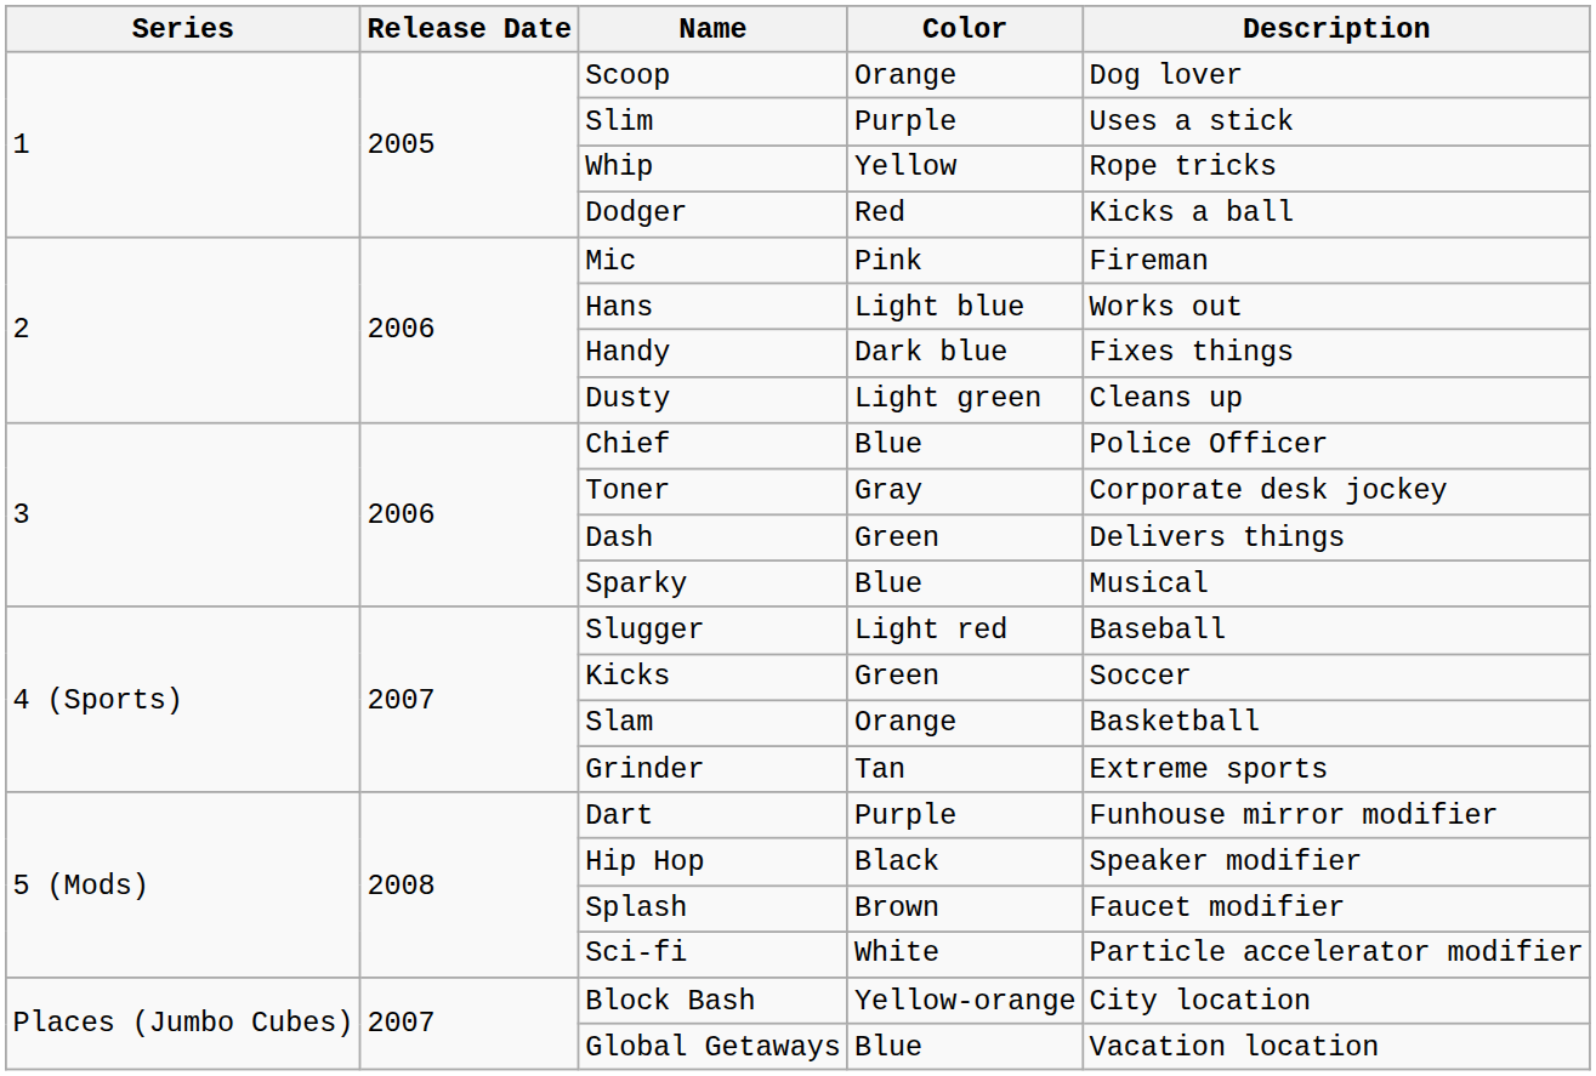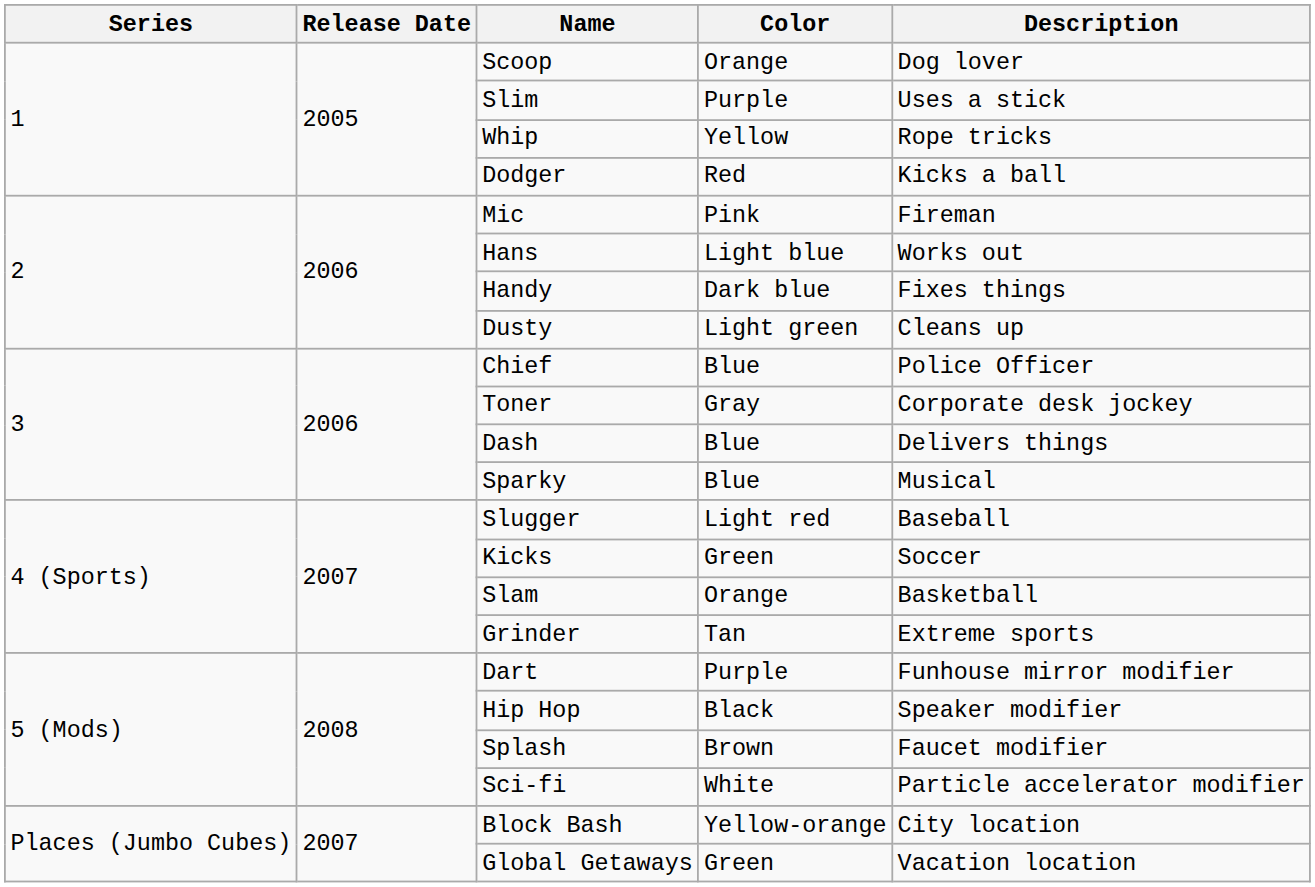 <table class="wikitable">
 <tr>
 <th>Series</th>
 <th>Release Date</th>
 <th>Name</th>
 <th>Color</th>
 <th>Description</th>
 </tr>
 <tr>
 <td rowspan="4">1</td>
 <td rowspan="4">2005</td>
 <td>Scoop</td>
 <td>Orange</td>
 <td>Dog lover</td>
 </tr>
 <tr>
 <td>Slim</td>
 <td>Purple</td>
 <td>Uses a stick</td>
 </tr>
 <tr>
 <td>Whip</td>
 <td>Yellow</td>
 <td>Rope tricks</td>
 </tr>
 <tr>
 <td>Dodger</td>
 <td>Red</td>
 <td>Kicks a ball</td>
 </tr>
 <tr>
 <td rowspan="4">2 </td>
 <td rowspan="4">2006</td>
 <td>Mic</td>
 <td>Pink</td>
 <td>Fireman</td>
 </tr>
 <tr>
 <td>Hans</td>
 <td>Light blue</td>
 <td>Works out</td>
 </tr>
 <tr>
 <td>Handy</td>
 <td>Dark blue</td>
 <td>Fixes things</td>
 </tr>
 <tr>
 <td>Dusty</td>
 <td>Light green</td>
 <td>Cleans up</td>
 </tr>
 <tr>
 <td rowspan="4">3 </td>
 <td rowspan="4">2006</td>
 <td>Chief</td>
 <td>Blue</td>
 <td>Police Officer</td>
 </tr>
 <tr>
 <td>Toner</td>
 <td>Gray</td>
 <td>Corporate desk jockey</td>
 </tr>
 <tr>
 <td>Dash</td>
-<td>Green</td>
+<td>Blue</td>
 <td>Delivers things</td>
 </tr>
 <tr>
 <td>Sparky</td>
 <td>Blue</td>
 <td>Musical</td>
 </tr>
 <tr>
 <td rowspan="4">4 (Sports)</td>
 <td rowspan="4">2007</td>
 <td>Slugger</td>
 <td>Light red</td>
 <td>Baseball</td>
 </tr>
 <tr>
 <td>Kicks</td>
 <td>Green</td>
 <td>Soccer</td>
 </tr>
 <tr>
 <td>Slam</td>
 <td>Orange</td>
 <td>Basketball</td>
 </tr>
 <tr>
 <td>Grinder</td>
 <td>Tan</td>
 <td>Extreme sports</td>
 </tr>
 <tr>
 <td rowspan="4">5 (Mods)</td>
 <td rowspan="4">2008</td>
 <td>Dart</td>
 <td>Purple</td>
 <td>Funhouse mirror modifier</td>
 </tr>
 <tr>
 <td>Hip Hop</td>
 <td>Black</td>
 <td>Speaker modifier</td>
 </tr>
 <tr>
 <td>Splash</td>
 <td>Brown</td>
 <td>Faucet modifier</td>
 </tr>
 <tr>
 <td>Sci-fi</td>
 <td>White</td>
 <td>Particle accelerator modifier</td>
 </tr>
 <tr>
 <td rowspan="2">Places (Jumbo Cubes) </td>
 <td rowspan="2">2007</td>
 <td>Block Bash</td>
 <td>Yellow-orange</td>
 <td>City location</td>
 </tr>
 <tr>
 <td>Global Getaways</td>
-<td>Blue</td>
+<td>Green</td>
 <td>Vacation location</td>
 </tr>
 </table>
